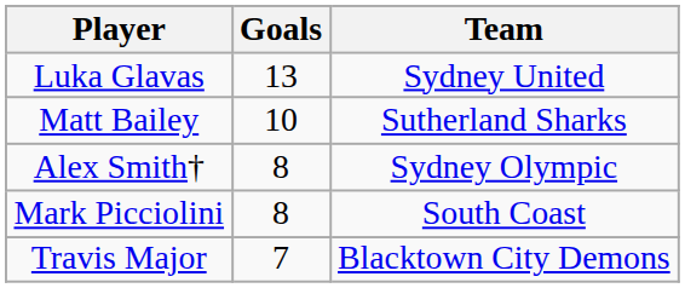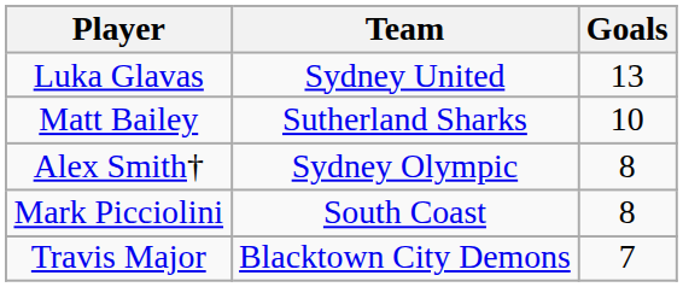 <table class="wikitable" style="text-align:center; line-height: 90%; font-size:90%;">
 <tr>
 <th>Player</th>
+<th>Team</th>
 <th>Goals</th>
-<th>Team</th>
 </tr>
 <tr>
 <td> <a href='#'>Luka Glavas</a></td>
+<td><a href='#'>Sydney United</a></td>
 <td>13</td>
-<td><a href='#'>Sydney United</a></td>
 </tr>
 <tr>
 <td> <a href='#'>Matt Bailey</a></td>
+<td><a href='#'>Sutherland Sharks</a></td>
 <td>10</td>
-<td><a href='#'>Sutherland Sharks</a></td>
 </tr>
 <tr>
 <td> <a href='#'>Alex Smith</a>†</td>
+<td><a href='#'>Sydney Olympic</a></td>
 <td>8</td>
-<td><a href='#'>Sydney Olympic</a></td>
 </tr>
 <tr>
 <td> <a href='#'>Mark Picciolini</a></td>
+<td><a href='#'>South Coast</a></td>
 <td>8</td>
-<td><a href='#'>South Coast</a></td>
 </tr>
 <tr>
 <td> <a href='#'>Travis Major</a></td>
+<td><a href='#'>Blacktown City Demons</a></td>
 <td>7</td>
-<td><a href='#'>Blacktown City Demons</a></td>
 </tr>
 </table>
